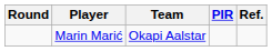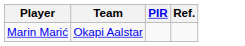 <table class="wikitable">
 <tr>
-<th>Round</th>
 <th>Player</th>
 <th>Team</th>
 <th><a href='#'>PIR</a></th>
 <th>Ref.</th>
 </tr>
 <tr>
-<td></td>
 <td> <a href='#'>Marin Marić</a></td>
 <td><a href='#'>Okapi Aalstar</a></td>
 <td></td>
 <td></td>
 </tr>
 </table>
